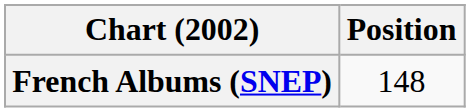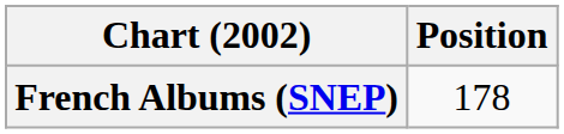 <table class="wikitable sortable plainrowheaders" style="text-align:center;">
 <tr>
 <th scope="column">Chart (2002)</th>
 <th scope="column">Position</th>
 </tr>
 <tr>
 <th scope="row">French Albums (<a href='#'>SNEP</a>)</th>
-<td>148</td>
+<td>178</td>
 </tr>
 </table>
